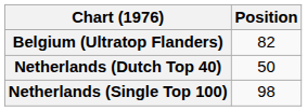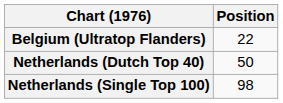 <table class="wikitable sortable plainrowheaders" style="text-align:center">
 <tr>
 <th scope="col">Chart (1976)</th>
 <th scope="col">Position</th>
 </tr>
 <tr>
 <th scope="row">Belgium (Ultratop Flanders)</th>
-<td>82</td>
+<td>22</td>
 </tr>
 <tr>
 <th scope="row">Netherlands (Dutch Top 40)</th>
 <td>50</td>
 </tr>
 <tr>
 <th scope="row">Netherlands (Single Top 100)</th>
 <td>98</td>
 </tr>
 </table>
